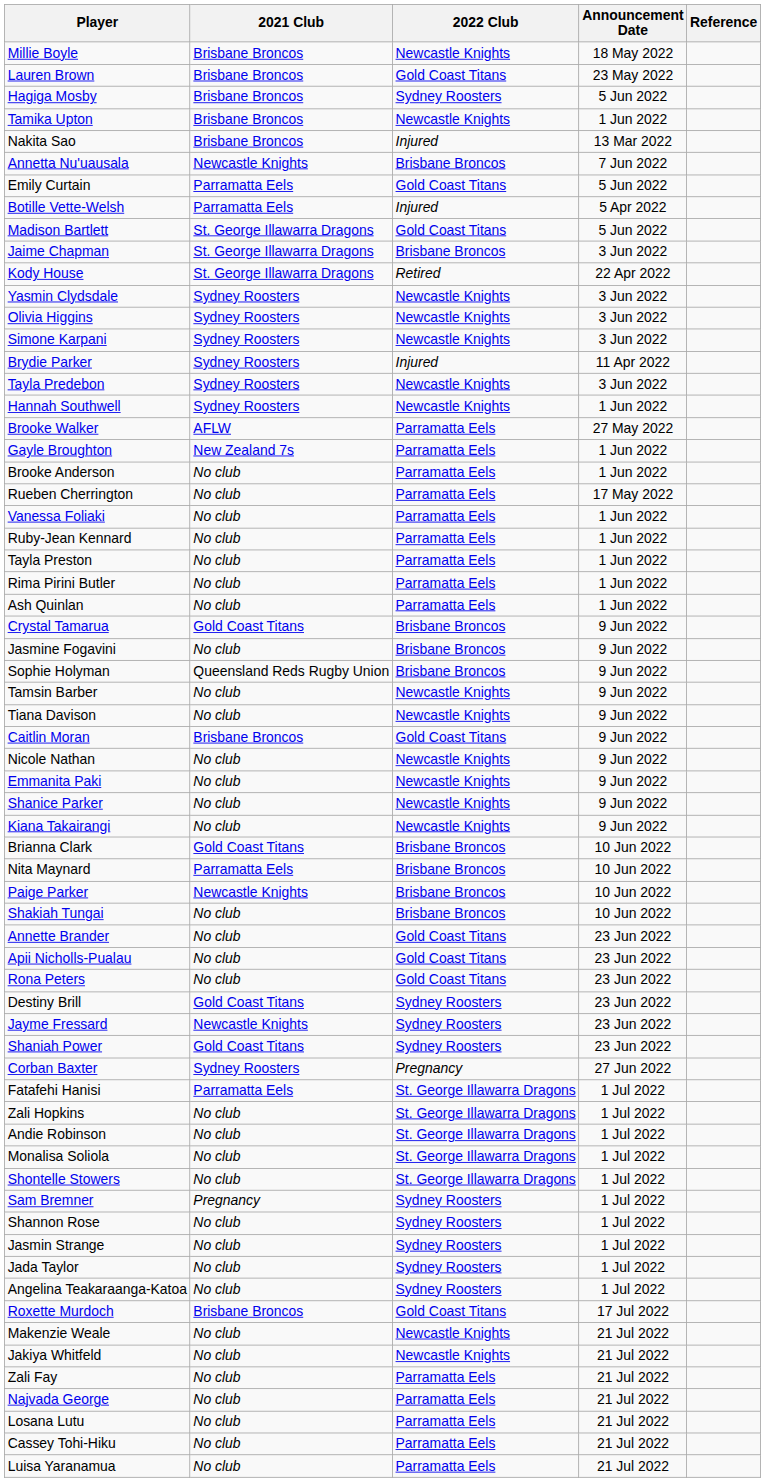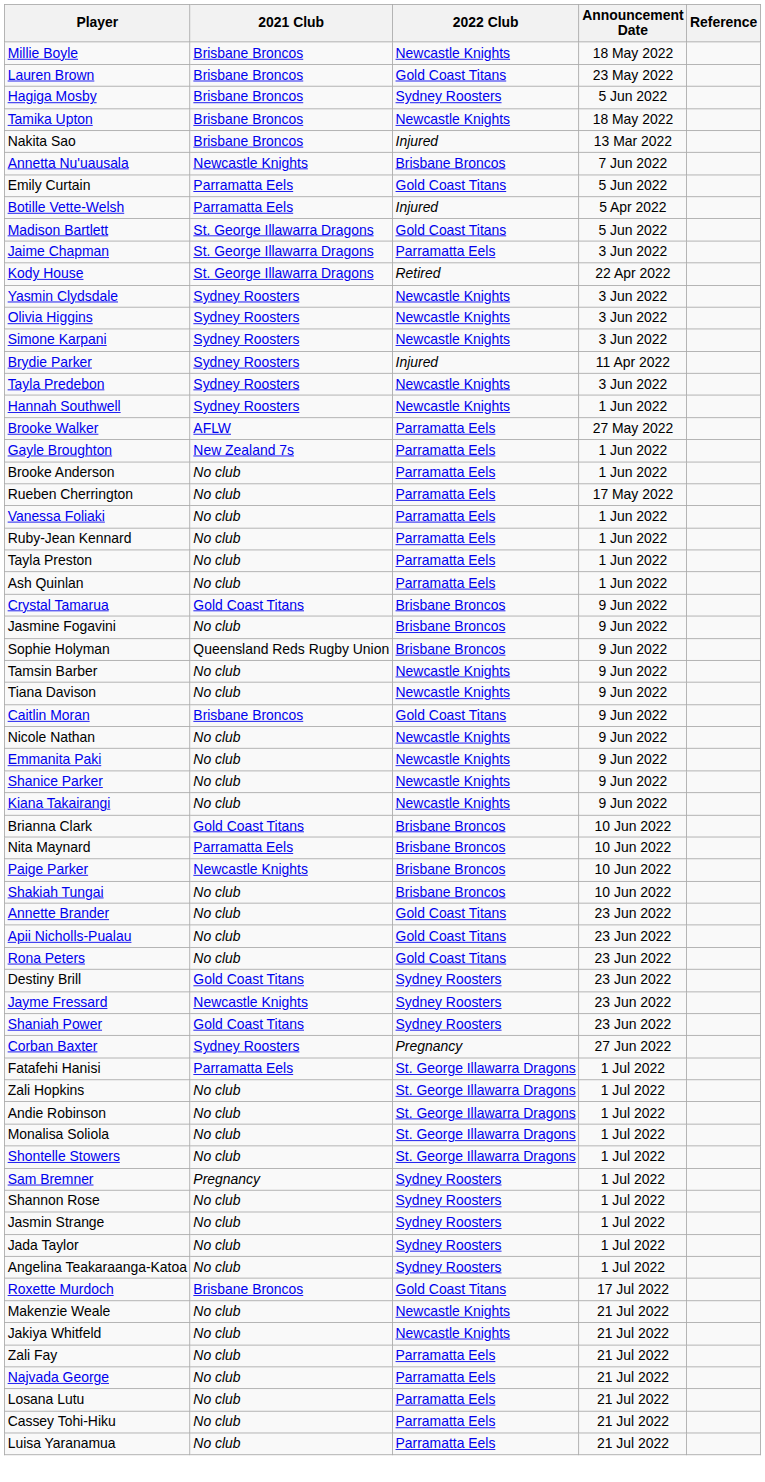 <table class="wikitable sortable">
 <tr>
 <th>Player</th>
 <th>2021 Club</th>
 <th>2022 Club</th>
 <th>Announcement<br>Date</th>
 <th>Reference</th>
 </tr>
 <tr>
 <td><a href='#'>Millie Boyle</a></td>
 <td> <a href='#'>Brisbane Broncos</a></td>
 <td> <a href='#'>Newcastle Knights</a></td>
 <td align=center>18 May 2022</td>
 <td align=center></td>
 </tr>
 <tr>
 <td><a href='#'>Lauren Brown</a></td>
 <td> <a href='#'>Brisbane Broncos</a></td>
 <td> <a href='#'>Gold Coast Titans</a></td>
 <td align="center">23 May 2022</td>
 <td align="center"></td>
 </tr>
 <tr>
 <td><a href='#'>Hagiga Mosby</a></td>
 <td> <a href='#'>Brisbane Broncos</a></td>
 <td> <a href='#'>Sydney Roosters</a></td>
 <td align=center>5 Jun 2022</td>
 <td align=center></td>
 </tr>
 <tr>
 <td><a href='#'>Tamika Upton</a></td>
 <td> <a href='#'>Brisbane Broncos</a></td>
 <td> <a href='#'>Newcastle Knights</a></td>
-<td align="center">1 Jun 2022</td>
+<td align="center">18 May 2022</td>
 <td align="center"></td>
 </tr>
 <tr>
 <td>Nakita Sao</td>
 <td> <a href='#'>Brisbane Broncos</a></td>
 <td><em>Injured</em></td>
 <td align="center">13 Mar 2022</td>
 <td align="center"></td>
 </tr>
 <tr>
 <td><a href='#'>Annetta Nu'uausala</a></td>
 <td> <a href='#'>Newcastle Knights</a></td>
 <td> <a href='#'>Brisbane Broncos</a></td>
 <td align="center">7 Jun 2022</td>
 <td align="center"></td>
 </tr>
 <tr>
 <td>Emily Curtain</td>
 <td> <a href='#'>Parramatta Eels</a></td>
 <td> <a href='#'>Gold Coast Titans</a></td>
 <td align="center">5 Jun 2022</td>
 <td align="center"></td>
 </tr>
 <tr>
 <td><a href='#'>Botille Vette-Welsh</a></td>
 <td> <a href='#'>Parramatta Eels</a></td>
 <td><em>Injured</em></td>
 <td align="center">5 Apr 2022</td>
 <td align="center"></td>
 </tr>
 <tr>
 <td><a href='#'>Madison Bartlett</a></td>
 <td> <a href='#'>St. George Illawarra Dragons</a></td>
 <td> <a href='#'>Gold Coast Titans</a></td>
 <td align="center">5 Jun 2022</td>
 <td align="center"></td>
 </tr>
 <tr>
 <td><a href='#'>Jaime Chapman</a></td>
 <td> <a href='#'>St. George Illawarra Dragons</a></td>
-<td> <a href='#'>Brisbane Broncos</a></td>
+<td> <a href='#'>Parramatta Eels</a></td>
 <td align="center">3 Jun 2022</td>
 <td align="center"></td>
 </tr>
 <tr>
 <td><a href='#'>Kody House</a></td>
 <td> <a href='#'>St. George Illawarra Dragons</a></td>
 <td><em>Retired</em></td>
 <td align="center">22 Apr 2022</td>
 <td align="center"></td>
 </tr>
 <tr>
 <td><a href='#'>Yasmin Clydsdale</a></td>
 <td> <a href='#'>Sydney Roosters</a></td>
 <td> <a href='#'>Newcastle Knights</a></td>
 <td align="center">3 Jun 2022</td>
 <td align="center"></td>
 </tr>
 <tr>
 <td><a href='#'>Olivia Higgins</a></td>
 <td> <a href='#'>Sydney Roosters</a></td>
 <td> <a href='#'>Newcastle Knights</a></td>
 <td align="center">3 Jun 2022</td>
 <td align="center"></td>
 </tr>
 <tr>
 <td><a href='#'>Simone Karpani</a></td>
 <td> <a href='#'>Sydney Roosters</a></td>
 <td> <a href='#'>Newcastle Knights</a></td>
 <td align="center">3 Jun 2022</td>
 <td align="center"></td>
 </tr>
 <tr>
 <td><a href='#'>Brydie Parker</a></td>
 <td> <a href='#'>Sydney Roosters</a></td>
 <td><em>Injured</em></td>
 <td align="center">11 Apr 2022</td>
 <td align="center"></td>
 </tr>
 <tr>
 <td><a href='#'>Tayla Predebon</a></td>
 <td> <a href='#'>Sydney Roosters</a></td>
 <td> <a href='#'>Newcastle Knights</a></td>
 <td align="center">3 Jun 2022</td>
 <td align="center"></td>
 </tr>
 <tr>
 <td><a href='#'>Hannah Southwell</a></td>
 <td> <a href='#'>Sydney Roosters</a></td>
 <td> <a href='#'>Newcastle Knights</a></td>
 <td align="center">1 Jun 2022</td>
 <td align="center"></td>
 </tr>
 <tr>
 <td><a href='#'>Brooke Walker</a></td>
 <td>  <a href='#'>AFLW</a></td>
 <td> <a href='#'>Parramatta Eels</a></td>
 <td align="center">27 May 2022</td>
 <td align="center"></td>
 </tr>
 <tr>
 <td><a href='#'>Gayle Broughton</a></td>
 <td> <a href='#'>New Zealand 7s</a></td>
 <td> <a href='#'>Parramatta Eels</a></td>
 <td align="center">1 Jun 2022</td>
 <td align="center"></td>
 </tr>
 <tr>
 <td>Brooke Anderson</td>
 <td><em>No club</em></td>
 <td> <a href='#'>Parramatta Eels</a></td>
 <td align="center">1 Jun 2022</td>
 <td align="center"></td>
 </tr>
 <tr>
 <td>Rueben Cherrington</td>
 <td><em>No club</em></td>
 <td> <a href='#'>Parramatta Eels</a></td>
 <td align="center">17 May 2022</td>
 <td align="center"></td>
 </tr>
 <tr>
 <td><a href='#'>Vanessa Foliaki</a></td>
 <td><em>No club</em></td>
 <td> <a href='#'>Parramatta Eels</a></td>
 <td align="center">1 Jun 2022</td>
 <td align="center"></td>
 </tr>
 <tr>
 <td>Ruby-Jean Kennard</td>
 <td><em>No club</em></td>
 <td> <a href='#'>Parramatta Eels</a></td>
 <td align="center">1 Jun 2022</td>
 <td align="center"></td>
 </tr>
 <tr>
 <td>Tayla Preston</td>
-<td><em>No club</em></td>
-<td> <a href='#'>Parramatta Eels</a></td>
-<td align="center">1 Jun 2022</td>
-<td align="center"></td>
-</tr>
-<tr>
-<td>Rima Pirini Butler</td>
 <td><em>No club</em></td>
 <td> <a href='#'>Parramatta Eels</a></td>
 <td align="center">1 Jun 2022</td>
 <td align="center"></td>
 </tr>
 <tr>
 <td>Ash Quinlan</td>
 <td><em>No club</em></td>
 <td> <a href='#'>Parramatta Eels</a></td>
 <td align="center">1 Jun 2022</td>
 <td align="center"></td>
 </tr>
 <tr>
 <td><a href='#'>Crystal Tamarua</a></td>
 <td> <a href='#'>Gold Coast Titans</a></td>
 <td> <a href='#'>Brisbane Broncos</a></td>
 <td align="center">9 Jun 2022</td>
 <td align="center"></td>
 </tr>
 <tr>
 <td>Jasmine Fogavini</td>
 <td><em>No club</em></td>
 <td> <a href='#'>Brisbane Broncos</a></td>
 <td align="center">9 Jun 2022</td>
 <td align="center"></td>
 </tr>
 <tr>
 <td>Sophie Holyman</td>
 <td>Queensland Reds Rugby Union</td>
 <td> <a href='#'>Brisbane Broncos</a></td>
 <td align="center">9 Jun 2022</td>
 <td align="center"></td>
 </tr>
 <tr>
 <td>Tamsin Barber</td>
 <td><em>No club</em></td>
 <td> <a href='#'>Newcastle Knights</a></td>
 <td align="center">9 Jun 2022</td>
 <td align="center"></td>
 </tr>
 <tr>
 <td>Tiana Davison</td>
 <td><em>No club</em></td>
 <td> <a href='#'>Newcastle Knights</a></td>
 <td align="center">9 Jun 2022</td>
 <td align="center"></td>
 </tr>
 <tr>
 <td><a href='#'>Caitlin Moran</a></td>
 <td> <a href='#'>Brisbane Broncos</a></td>
 <td> <a href='#'>Gold Coast Titans</a></td>
 <td align="center">9 Jun 2022</td>
 <td align="center"></td>
 </tr>
 <tr>
 <td>Nicole Nathan</td>
 <td><em>No club</em></td>
 <td> <a href='#'>Newcastle Knights</a></td>
 <td align="center">9 Jun 2022</td>
 <td align="center"></td>
 </tr>
 <tr>
 <td><a href='#'>Emmanita Paki</a></td>
 <td><em>No club</em></td>
 <td> <a href='#'>Newcastle Knights</a></td>
 <td align="center">9 Jun 2022</td>
 <td align="center"></td>
 </tr>
 <tr>
 <td><a href='#'>Shanice Parker</a></td>
 <td><em>No club</em></td>
 <td> <a href='#'>Newcastle Knights</a></td>
 <td align="center">9 Jun 2022</td>
 <td align="center"></td>
 </tr>
 <tr>
 <td><a href='#'>Kiana Takairangi</a></td>
 <td><em>No club</em></td>
 <td> <a href='#'>Newcastle Knights</a></td>
 <td align="center">9 Jun 2022</td>
 <td align="center"></td>
 </tr>
 <tr>
 <td>Brianna Clark</td>
 <td> <a href='#'>Gold Coast Titans</a></td>
 <td> <a href='#'>Brisbane Broncos</a></td>
 <td align="center">10 Jun 2022</td>
 <td align="center"></td>
 </tr>
 <tr>
 <td>Nita Maynard</td>
 <td> <a href='#'>Parramatta Eels</a></td>
 <td> <a href='#'>Brisbane Broncos</a></td>
 <td align="center">10 Jun 2022</td>
 <td align="center"></td>
 </tr>
 <tr>
 <td><a href='#'>Paige Parker</a></td>
 <td> <a href='#'>Newcastle Knights</a></td>
 <td> <a href='#'>Brisbane Broncos</a></td>
 <td align="center">10 Jun 2022</td>
 <td align="center"></td>
 </tr>
 <tr>
 <td><a href='#'>Shakiah Tungai</a></td>
 <td><em>No club</em></td>
 <td> <a href='#'>Brisbane Broncos</a></td>
 <td align="center">10 Jun 2022</td>
 <td align="center"></td>
 </tr>
 <tr>
 <td><a href='#'>Annette Brander</a></td>
 <td><em>No club</em></td>
 <td> <a href='#'>Gold Coast Titans</a></td>
 <td align="center">23 Jun 2022</td>
 <td align="center"></td>
 </tr>
 <tr>
 <td><a href='#'>Apii Nicholls-Pualau</a></td>
 <td><em>No club</em></td>
 <td> <a href='#'>Gold Coast Titans</a></td>
 <td align="center">23 Jun 2022</td>
 <td align="center"></td>
 </tr>
 <tr>
 <td><a href='#'>Rona Peters</a></td>
 <td><em>No club</em></td>
 <td> <a href='#'>Gold Coast Titans</a></td>
 <td align="center">23 Jun 2022</td>
 <td align="center"></td>
 </tr>
 <tr>
 <td>Destiny Brill</td>
 <td> <a href='#'>Gold Coast Titans</a></td>
 <td> <a href='#'>Sydney Roosters</a></td>
 <td align="center">23 Jun 2022</td>
 <td align="center"></td>
 </tr>
 <tr>
 <td><a href='#'>Jayme Fressard</a></td>
 <td> <a href='#'>Newcastle Knights</a></td>
 <td> <a href='#'>Sydney Roosters</a></td>
 <td align="center">23 Jun 2022</td>
 <td align="center"></td>
 </tr>
 <tr>
 <td><a href='#'>Shaniah Power</a></td>
 <td> <a href='#'>Gold Coast Titans</a></td>
 <td> <a href='#'>Sydney Roosters</a></td>
 <td align="center">23 Jun 2022</td>
 <td align="center"></td>
 </tr>
 <tr>
 <td><a href='#'>Corban Baxter</a></td>
 <td> <a href='#'>Sydney Roosters</a></td>
 <td><em>Pregnancy</em></td>
 <td align="center">27 Jun 2022</td>
 <td align="center"></td>
 </tr>
 <tr>
 <td>Fatafehi Hanisi</td>
 <td> <a href='#'>Parramatta Eels</a></td>
 <td> <a href='#'>St. George Illawarra Dragons</a></td>
 <td align="center">1 Jul 2022</td>
 <td align="center"></td>
 </tr>
 <tr>
 <td>Zali Hopkins</td>
 <td><em>No club</em></td>
 <td> <a href='#'>St. George Illawarra Dragons</a></td>
 <td align="center">1 Jul 2022</td>
 <td align="center"></td>
 </tr>
 <tr>
 <td>Andie Robinson</td>
 <td><em>No club</em></td>
 <td> <a href='#'>St. George Illawarra Dragons</a></td>
 <td align="center">1 Jul 2022</td>
 <td align="center"></td>
 </tr>
 <tr>
 <td>Monalisa Soliola</td>
 <td><em>No club</em></td>
 <td> <a href='#'>St. George Illawarra Dragons</a></td>
 <td align="center">1 Jul 2022</td>
 <td align="center"></td>
 </tr>
 <tr>
 <td><a href='#'>Shontelle Stowers</a></td>
 <td><em>No club</em></td>
 <td> <a href='#'>St. George Illawarra Dragons</a></td>
 <td align="center">1 Jul 2022</td>
 <td align="center"></td>
 </tr>
 <tr>
 <td><a href='#'>Sam Bremner</a></td>
 <td><em>Pregnancy</em></td>
 <td> <a href='#'>Sydney Roosters</a></td>
 <td align="center">1 Jul 2022</td>
 <td align="center"></td>
 </tr>
 <tr>
 <td>Shannon Rose</td>
 <td><em>No club</em></td>
 <td> <a href='#'>Sydney Roosters</a></td>
 <td align="center">1 Jul 2022</td>
 <td align="center"></td>
 </tr>
 <tr>
 <td>Jasmin Strange</td>
 <td><em>No club</em></td>
 <td> <a href='#'>Sydney Roosters</a></td>
 <td align="center">1 Jul 2022</td>
 <td align="center"></td>
 </tr>
 <tr>
 <td>Jada Taylor</td>
 <td><em>No club</em></td>
 <td> <a href='#'>Sydney Roosters</a></td>
 <td align="center">1 Jul 2022</td>
 <td align="center"></td>
 </tr>
 <tr>
 <td>Angelina Teakaraanga-Katoa</td>
 <td><em>No club</em></td>
 <td> <a href='#'>Sydney Roosters</a></td>
 <td align="center">1 Jul 2022</td>
 <td align="center"></td>
 </tr>
 <tr>
 <td><a href='#'>Roxette Murdoch</a></td>
 <td> <a href='#'>Brisbane Broncos</a></td>
 <td> <a href='#'>Gold Coast Titans</a></td>
 <td align=center>17 Jul 2022</td>
 <td align=center></td>
 </tr>
 <tr>
 <td>Makenzie Weale</td>
 <td><em>No club</em></td>
 <td> <a href='#'>Newcastle Knights</a></td>
 <td align="center">21 Jul 2022</td>
 <td align="center"></td>
 </tr>
 <tr>
 <td>Jakiya Whitfeld</td>
 <td><em>No club</em></td>
 <td> <a href='#'>Newcastle Knights</a></td>
 <td align="center">21 Jul 2022</td>
 <td align="center"></td>
 </tr>
 <tr>
 <td>Zali Fay</td>
 <td><em>No club</em></td>
 <td> <a href='#'>Parramatta Eels</a></td>
 <td align="center">21 Jul 2022</td>
 <td align="center"></td>
 </tr>
 <tr>
 <td><a href='#'>Najvada George</a></td>
 <td><em>No club</em></td>
 <td> <a href='#'>Parramatta Eels</a></td>
 <td align="center">21 Jul 2022</td>
 <td align="center"></td>
 </tr>
 <tr>
 <td>Losana Lutu</td>
 <td><em>No club</em></td>
 <td> <a href='#'>Parramatta Eels</a></td>
 <td align="center">21 Jul 2022</td>
 <td align="center"></td>
 </tr>
 <tr>
 <td>Cassey Tohi-Hiku</td>
 <td><em>No club</em></td>
 <td> <a href='#'>Parramatta Eels</a></td>
 <td align="center">21 Jul 2022</td>
 <td align="center"></td>
 </tr>
 <tr>
 <td>Luisa Yaranamua</td>
 <td><em>No club</em></td>
 <td> <a href='#'>Parramatta Eels</a></td>
 <td align="center">21 Jul 2022</td>
 <td align="center"></td>
 </tr>
 </table>
